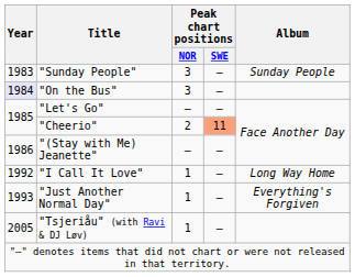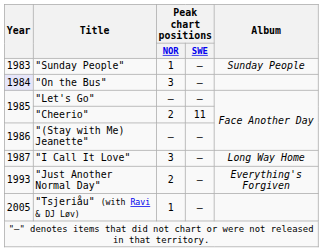 <table class="wikitable" style="text-align:center;">
 <tr>
 <th rowspan="2" style="width:2em;">Year</th>
 <th rowspan="2" style="width:12em;">Title</th>
 <th colspan="2">Peak chart positions</th>
 <th rowspan="2" style="width:10em;">Album</th>
 </tr>
 <tr>
 <th style="width:2em;font-size:90%;"><a href='#'>NOR</a><br></th>
 <th style="width:2em;font-size:90%;"><a href='#'>SWE</a><br></th>
 </tr>
 <tr>
 <td>1983</td>
 <td style="text-align:left;">"Sunday People"</td>
-<td>3</td>
+<td>1</td>
 <td>—</td>
 <td><em>Sunday People</em></td>
 </tr>
 <tr>
 <td style="background: lavender;">1984</td>
 <td style="text-align:left;">"On the Bus"</td>
 <td>3</td>
 <td>—</td>
 <td></td>
 </tr>
 <tr>
 <td rowspan="2">1985</td>
 <td style="text-align:left;">"Let's Go"</td>
 <td>—</td>
 <td>—</td>
 <td rowspan="3"><em>Face Another Day</em></td>
 </tr>
 <tr>
 <td style="text-align:left;">"Cheerio"</td>
 <td>2</td>
-<td style="background: lightsalmon;">11</td>
+<td>11</td>
 </tr>
 <tr>
 <td>1986</td>
 <td style="text-align:left;">"(Stay with Me) Jeanette"</td>
 <td>—</td>
 <td>—</td>
 </tr>
 <tr>
-<td>1992</td>
+<td>1987</td>
 <td style="text-align:left;">"I Call It Love"</td>
-<td>1</td>
+<td>3</td>
 <td>—</td>
 <td><em>Long Way Home</em></td>
 </tr>
 <tr>
 <td>1993</td>
 <td style="text-align:left;">"Just Another Normal Day"</td>
-<td>1</td>
+<td>2</td>
 <td>—</td>
 <td><em>Everything's Forgiven</em></td>
 </tr>
 <tr>
 <td>2005</td>
 <td style="text-align:left;">"Tsjeriåu" <small>(with <a href='#'>Ravi</a> & DJ Løv)</small></td>
 <td>1</td>
 <td>—</td>
 <td></td>
 </tr>
 <tr>
 <td colspan="15" style="font-size:90%">"—" denotes items that did not chart or were not released in that territory.</td>
 </tr>
 </table>
